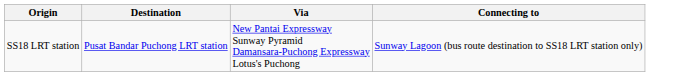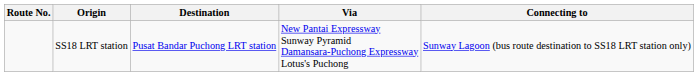 <table class="wikitable">
 <tr>
+<th>Route No.</th>
 <th>Origin</th>
 <th>Destination</th>
 <th>Via</th>
 <th>Connecting to</th>
 </tr>
 <tr>
+<td></td>
 <td> SS18 LRT station</td>
 <td> <a href='#'>Pusat Bandar Puchong LRT station</a></td>
 <td><a href='#'>New Pantai Expressway</a><br>Sunway Pyramid<br><a href='#'>Damansara-Puchong Expressway</a><br>Lotus's Puchong</td>
 <td>      <a href='#'>Sunway Lagoon</a> (bus route destination to  SS18 LRT station only)</td>
 </tr>
 </table>
